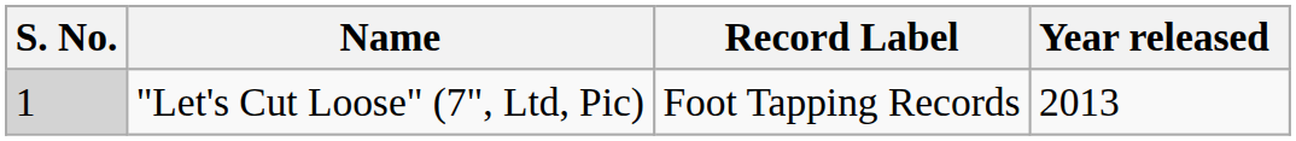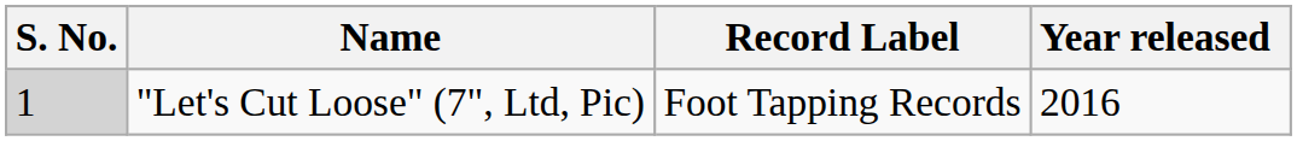 <table class="wikitable">
 <tr>
 <th>S. No.</th>
 <th>Name</th>
 <th>Record Label</th>
 <th>Year released </th>
 </tr>
 <tr>
 <td style="background: lightgrey;">1</td>
 <td>"Let's Cut Loose" (7", Ltd, Pic)</td>
 <td>Foot Tapping Records</td>
-<td>2013</td>
+<td>2016</td>
 </tr>
 </table>
